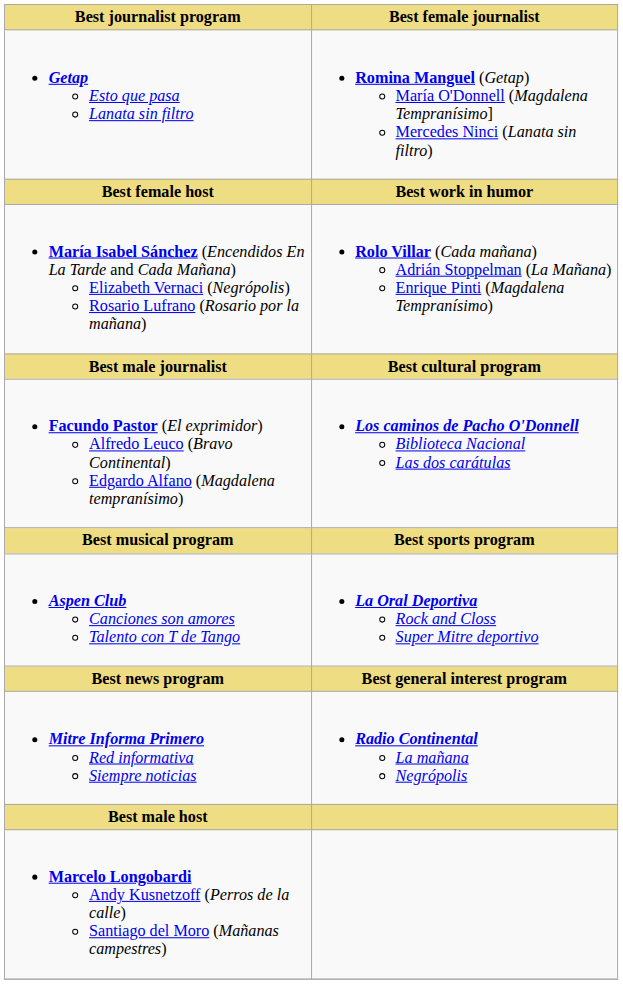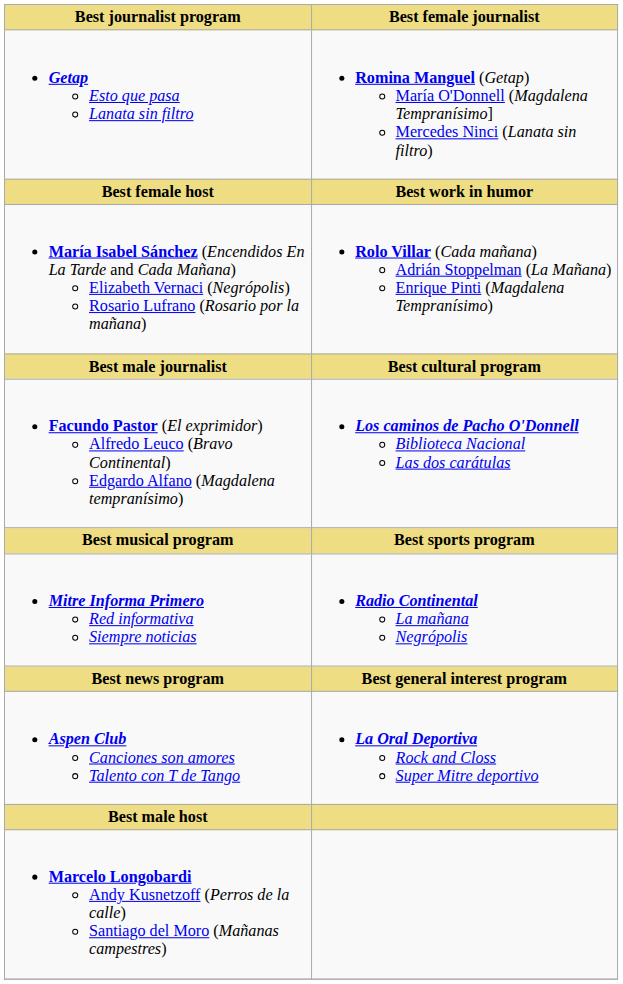 <table class=wikitable>
 <tr>
 <th style="background:#EEDD82; width:50%">Best journalist program</th>
 <th style="background:#EEDD82; width:50%">Best female journalist</th>
 </tr>
 <tr>
 <td valign="top"><br><ul><li><strong><em><a href='#'>Getap</a></em></strong><ul><li><em><a href='#'>Esto que pasa</a></em></li><li><em><a href='#'>Lanata sin filtro</a></em></li></ul></li></ul></td>
 <td valign="top"><br><ul><li><strong><a href='#'>Romina Manguel</a></strong> (<em>Getap</em>)<ul><li><a href='#'>María O'Donnell</a> (<em>Magdalena Tempranísimo</em>]</li><li><a href='#'>Mercedes Ninci</a> (<em>Lanata sin filtro</em>)</li></ul></li></ul></td>
 </tr>
 <tr>
 <th style="background:#EEDD82; width:50%">Best female host</th>
 <th style="background:#EEDD82; width:50%">Best work in humor</th>
 </tr>
 <tr>
 <td valign="top"><br><ul><li><strong><a href='#'>María Isabel Sánchez</a></strong> (<em>Encendidos En La Tarde</em> and <em>Cada Mañana</em>)<ul><li><a href='#'>Elizabeth Vernaci</a> (<em>Negrópolis</em>)</li><li><a href='#'>Rosario Lufrano</a> (<em>Rosario por la mañana</em>)</li></ul></li></ul></td>
 <td valign="top"><br><ul><li><strong><a href='#'>Rolo Villar</a></strong> (<em>Cada mañana</em>)<ul><li><a href='#'>Adrián Stoppelman</a> (<em>La Mañana</em>)</li><li><a href='#'>Enrique Pinti</a> (<em>Magdalena Tempranísimo</em>)</li></ul></li></ul></td>
 </tr>
 <tr>
 <th style="background:#EEDD82; width:50%">Best male journalist</th>
 <th style="background:#EEDD82; width:50%">Best cultural program</th>
 </tr>
 <tr>
 <td valign="top"><br><ul><li><strong><a href='#'>Facundo Pastor</a></strong> (<em>El exprimidor</em>)<ul><li><a href='#'>Alfredo Leuco</a> (<em>Bravo Continental</em>)</li><li><a href='#'>Edgardo Alfano</a> (<em>Magdalena tempranísimo</em>)</li></ul></li></ul></td>
 <td valign="top"><br><ul><li><strong><em><a href='#'>Los caminos de Pacho O'Donnell</a></em></strong><ul><li><em><a href='#'>Biblioteca Nacional</a></em></li><li><em><a href='#'>Las dos carátulas</a></em></li></ul></li></ul></td>
 </tr>
 <tr>
 <th style="background:#EEDD82; width:50%">Best musical program</th>
 <th style="background:#EEDD82; width:50%">Best sports program</th>
 </tr>
 <tr>
-<td valign="top"><br><ul><li><strong><em><a href='#'>Aspen Club</a></em></strong><ul><li><em><a href='#'>Canciones son amores</a></em></li><li><em><a href='#'>Talento con T de Tango</a></em></li></ul></li></ul></td>
-<td valign="top"><br><ul><li><strong><em><a href='#'>La Oral Deportiva</a></em></strong><ul><li><em><a href='#'>Rock and Closs</a></em></li><li><em><a href='#'>Super Mitre deportivo</a></em></li></ul></li></ul></td>
+<td valign="top"><br><ul><li><strong><em><a href='#'>Mitre Informa Primero</a></em></strong><ul><li><em><a href='#'>Red informativa</a></em></li><li><em><a href='#'>Siempre noticias</a></em></li></ul></li></ul></td>
+<td valign="top"><br><ul><li><strong><em><a href='#'>Radio Continental</a></em></strong><ul><li><em><a href='#'>La mañana</a></em></li><li><em><a href='#'>Negrópolis</a></em></li></ul></li></ul></td>
 </tr>
 <tr>
 <th style="background:#EEDD82; width:50%">Best news program</th>
 <th style="background:#EEDD82; width:50%">Best general interest program</th>
 </tr>
 <tr>
-<td valign="top"><br><ul><li><strong><em><a href='#'>Mitre Informa Primero</a></em></strong><ul><li><em><a href='#'>Red informativa</a></em></li><li><em><a href='#'>Siempre noticias</a></em></li></ul></li></ul></td>
-<td valign="top"><br><ul><li><strong><em><a href='#'>Radio Continental</a></em></strong><ul><li><em><a href='#'>La mañana</a></em></li><li><em><a href='#'>Negrópolis</a></em></li></ul></li></ul></td>
+<td valign="top"><br><ul><li><strong><em><a href='#'>Aspen Club</a></em></strong><ul><li><em><a href='#'>Canciones son amores</a></em></li><li><em><a href='#'>Talento con T de Tango</a></em></li></ul></li></ul></td>
+<td valign="top"><br><ul><li><strong><em><a href='#'>La Oral Deportiva</a></em></strong><ul><li><em><a href='#'>Rock and Closs</a></em></li><li><em><a href='#'>Super Mitre deportivo</a></em></li></ul></li></ul></td>
 </tr>
 <tr>
 <th style="background:#EEDD82; width:50%">Best male host</th>
 <th style="background:#EEDD82; width:50%"></th>
 </tr>
 <tr>
 <td valign="top"><br><ul><li><strong><a href='#'>Marcelo Longobardi</a></strong><ul><li><a href='#'>Andy Kusnetzoff</a> (<em>Perros de la calle</em>)</li><li><a href='#'>Santiago del Moro</a> (<em>Mañanas campestres</em>)</li></ul></li></ul></td>
 <td valign="top"></td>
 </tr>
 <tr>
 </tr>
 </table>
